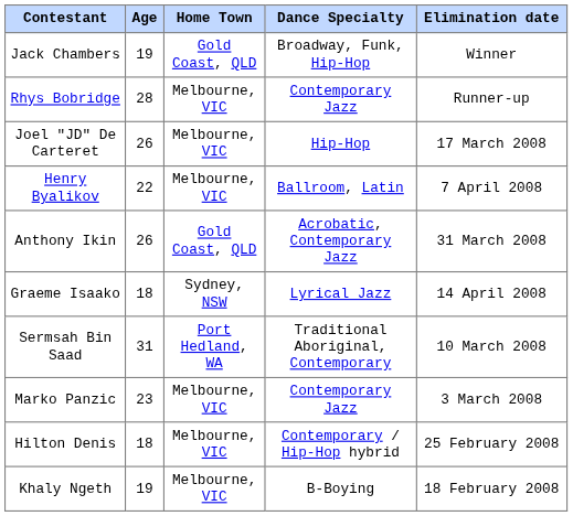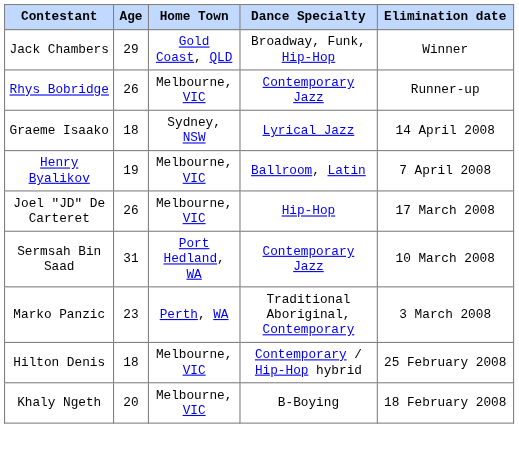 <table border="1" cellpadding="4" cellspacing="0"  style="text-align:center; font-size:90%; border-collapse:collapse; width:75%;">
 <tr style="background:#C1D8FF;">
 <th style="width:20%;">Contestant</th>
 <th style="width:4%; text-align:center;">Age</th>
 <th style="width:15%;">Home Town</th>
 <th style="width:25%;">Dance Specialty</th>
 <th style="width:25%;">Elimination date</th>
 </tr>
 <tr>
 <td>Jack Chambers</td>
-<td align=center>19</td>
+<td align=center>29</td>
 <td><a href='#'>Gold Coast</a>, <a href='#'>QLD</a></td>
 <td>Broadway, Funk, <a href='#'>Hip-Hop</a></td>
 <td>Winner</td>
 </tr>
 <tr>
 <td><a href='#'>Rhys Bobridge</a></td>
-<td align=center>28</td>
+<td align=center>26</td>
 <td>Melbourne, <a href='#'>VIC</a></td>
 <td><a href='#'>Contemporary Jazz</a></td>
 <td>Runner-up</td>
+</tr>
+<tr>
+<td>Graeme Isaako</td>
+<td align=center>18</td>
+<td>Sydney, <a href='#'>NSW</a></td>
+<td><a href='#'>Lyrical Jazz</a></td>
+<td>14 April 2008</td>
+</tr>
+<tr>
+<td><a href='#'>Henry Byalikov</a></td>
+<td align=center>19</td>
+<td>Melbourne, <a href='#'>VIC</a></td>
+<td><a href='#'>Ballroom</a>, <a href='#'>Latin</a></td>
+<td>7 April 2008</td>
 </tr>
 <tr>
 <td>Joel "JD" De Carteret</td>
 <td align=center>26</td>
 <td>Melbourne, <a href='#'>VIC</a></td>
 <td><a href='#'>Hip-Hop</a></td>
 <td>17 March 2008</td>
 </tr>
 <tr>
-<td><a href='#'>Henry Byalikov</a></td>
-<td align=center>22</td>
-<td>Melbourne, <a href='#'>VIC</a></td>
-<td><a href='#'>Ballroom</a>, <a href='#'>Latin</a></td>
-<td>7 April 2008</td>
-</tr>
-<tr>
-<td>Anthony Ikin</td>
-<td align=center>26</td>
-<td><a href='#'>Gold Coast</a>, <a href='#'>QLD</a></td>
-<td><a href='#'>Acrobatic</a>, <a href='#'>Contemporary Jazz</a></td>
-<td>31 March 2008</td>
-</tr>
-<tr>
-<td>Graeme Isaako</td>
-<td align=center>18</td>
-<td>Sydney, <a href='#'>NSW</a></td>
-<td><a href='#'>Lyrical Jazz</a></td>
-<td>14 April 2008</td>
-</tr>
-<tr>
 <td>Sermsah Bin Saad</td>
 <td align=center>31</td>
 <td><a href='#'>Port Hedland</a>, <a href='#'>WA</a></td>
-<td>Traditional Aboriginal, <a href='#'>Contemporary</a></td>
+<td><a href='#'>Contemporary Jazz</a></td>
 <td>10 March 2008</td>
 </tr>
 <tr>
 <td>Marko Panzic</td>
 <td align=center>23</td>
-<td>Melbourne, <a href='#'>VIC</a></td>
-<td><a href='#'>Contemporary Jazz</a></td>
+<td><a href='#'>Perth</a>, <a href='#'>WA</a></td>
+<td>Traditional Aboriginal, <a href='#'>Contemporary</a></td>
 <td>3 March 2008</td>
 </tr>
 <tr>
 <td>Hilton Denis</td>
 <td align=center>18</td>
 <td>Melbourne, <a href='#'>VIC</a></td>
 <td><a href='#'>Contemporary</a> / <a href='#'>Hip-Hop</a> hybrid</td>
 <td>25 February 2008</td>
 </tr>
 <tr>
 <td>Khaly Ngeth</td>
-<td align=center>19</td>
+<td align=center>20</td>
 <td>Melbourne, <a href='#'>VIC</a></td>
 <td>B-Boying</td>
 <td>18 February 2008</td>
 </tr>
 </table>
